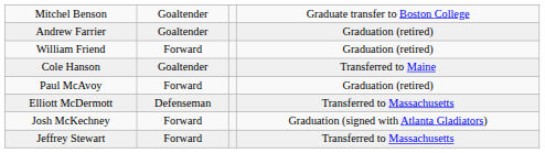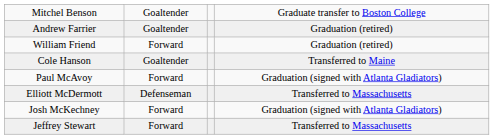 <table class="wikitable" width="60%">
 <tr align="center" bgcolor="">
 <td>Mitchel Benson</td>
 <td>Goaltender</td>
 <td></td>
 <td>Graduate transfer to <a href='#'>Boston College</a></td>
 </tr>
 <tr align="center" bgcolor="f0f0f0">
 <td>Andrew Farrier</td>
 <td>Goaltender</td>
 <td></td>
 <td>Graduation (retired)</td>
 </tr>
 <tr align="center" bgcolor="">
 <td>William Friend</td>
 <td>Forward</td>
 <td></td>
 <td>Graduation (retired)</td>
 </tr>
 <tr align="center" bgcolor="f0f0f0">
 <td>Cole Hanson</td>
 <td>Goaltender</td>
 <td></td>
 <td>Transferred to <a href='#'>Maine</a></td>
 </tr>
 <tr align="center" bgcolor="">
 <td>Paul McAvoy</td>
 <td>Forward</td>
 <td></td>
-<td>Graduation (retired)</td>
+<td>Graduation (signed with <a href='#'>Atlanta Gladiators</a>)</td>
 </tr>
 <tr align="center" bgcolor="f0f0f0">
 <td>Elliott McDermott</td>
 <td>Defenseman</td>
 <td></td>
 <td>Transferred to <a href='#'>Massachusetts</a></td>
 </tr>
 <tr align="center" bgcolor="">
 <td>Josh McKechney</td>
 <td>Forward</td>
 <td></td>
 <td>Graduation (signed with <a href='#'>Atlanta Gladiators</a>)</td>
 </tr>
 <tr align="center" bgcolor="f0f0f0">
 <td>Jeffrey Stewart</td>
 <td>Forward</td>
 <td></td>
 <td>Transferred to <a href='#'>Massachusetts</a></td>
 </tr>
 </table>
